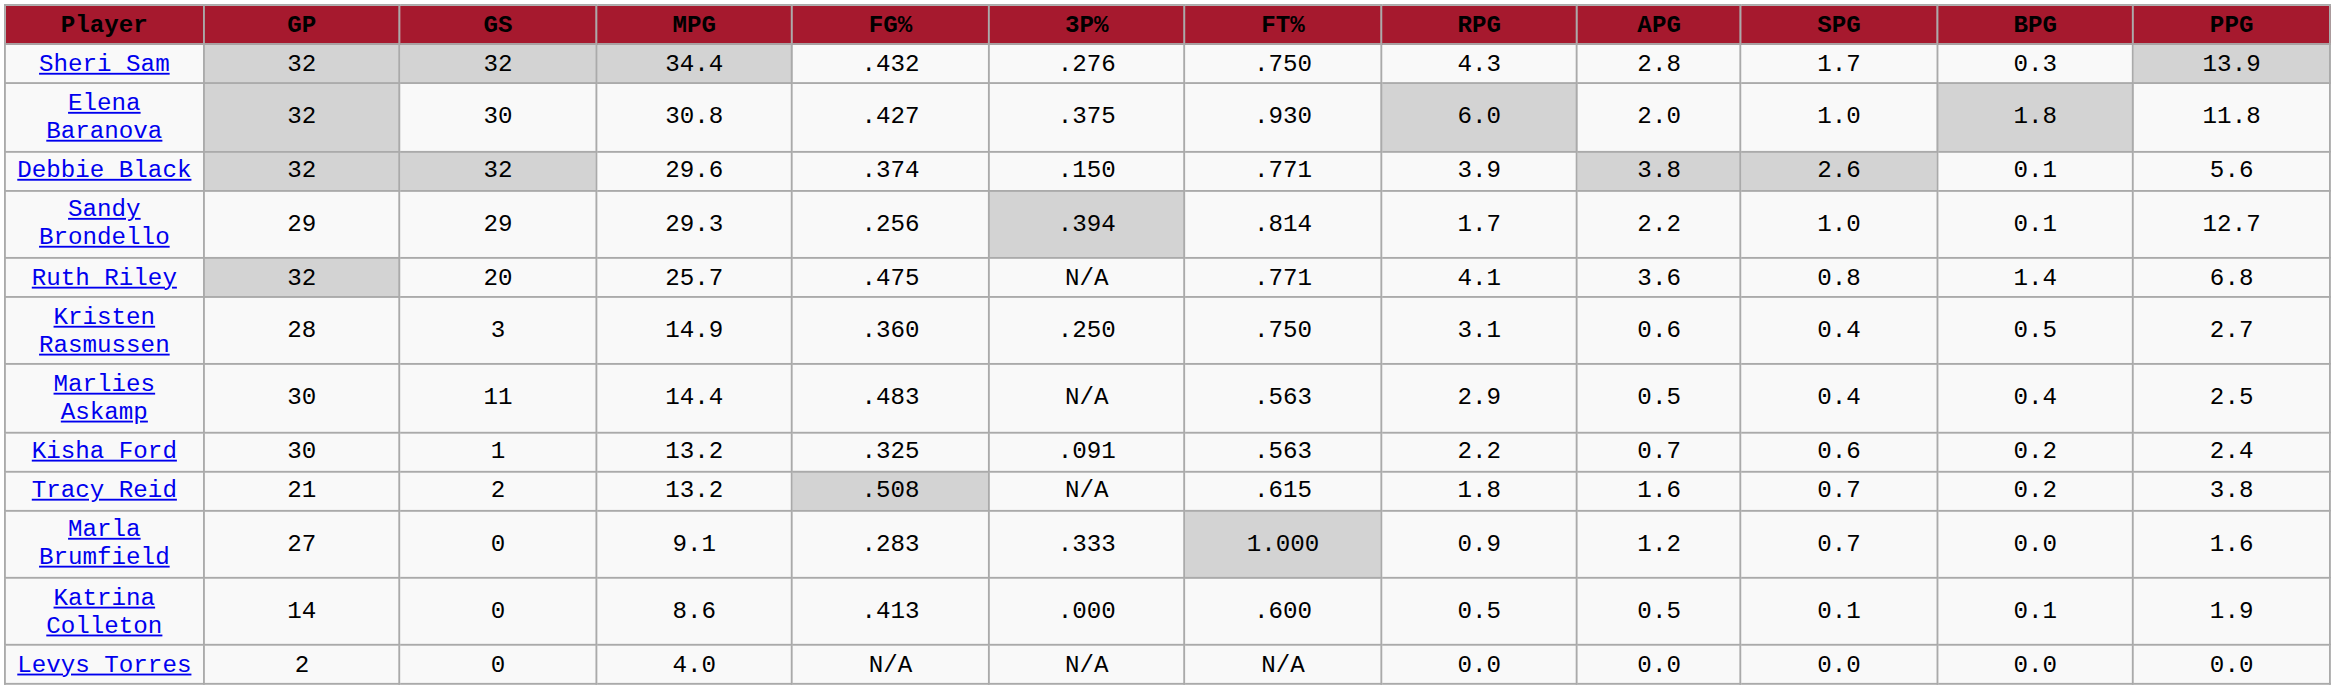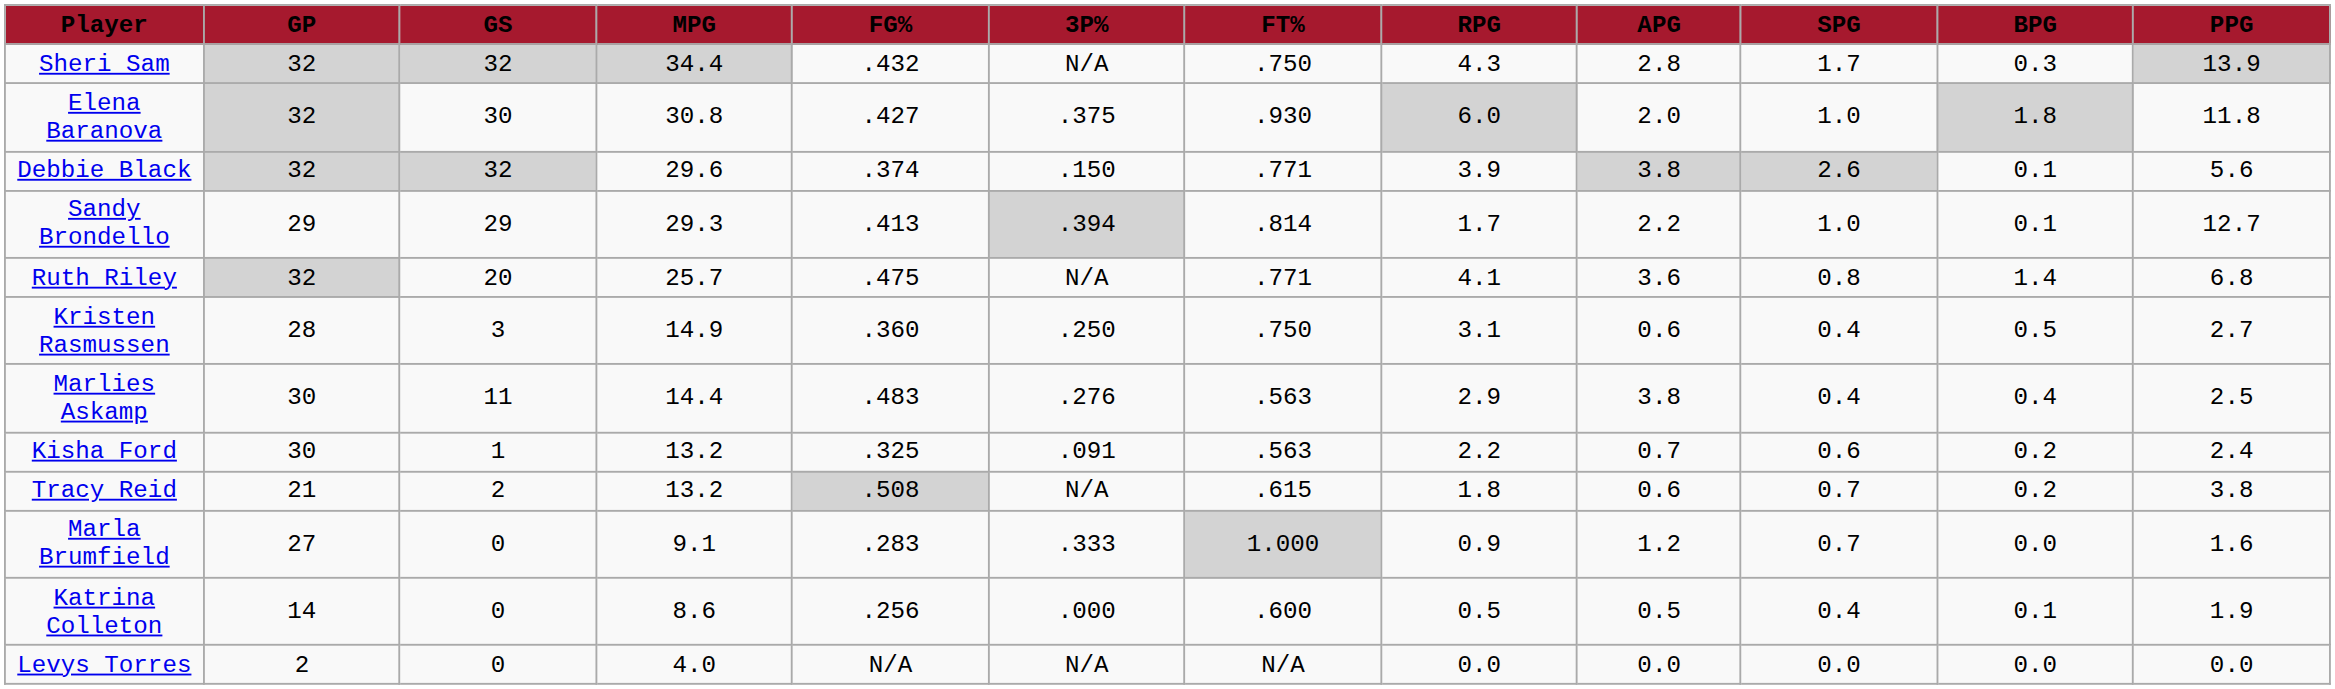 <table class="wikitable sortable" style="text-align:center;">
 <tr>
 <th style="background: #A6192E" width="6%"><span>Player</span></th>
 <th style="background: #A6192E" width="6%"><span>GP</span></th>
 <th style="background: #A6192E" width="6%"><span>GS</span></th>
 <th style="background: #A6192E" width="6%"><span>MPG</span></th>
 <th style="background: #A6192E" width="6%"><span>FG%</span></th>
 <th style="background: #A6192E" width="6%"><span>3P%</span></th>
 <th style="background: #A6192E" width="6%"><span>FT%</span></th>
 <th style="background: #A6192E" width="6%"><span>RPG</span></th>
 <th style="background: #A6192E" width="5%"><span>APG</span></th>
 <th style="background: #A6192E" width="6%"><span>SPG</span></th>
 <th style="background: #A6192E" width="6%"><span>BPG</span></th>
 <th style="background: #A6192E" width="6%"><span>PPG</span></th>
 </tr>
 <tr>
 <td><a href='#'>Sheri Sam</a></td>
 <td style="background:#D3D3D3;">32</td>
 <td style="background:#D3D3D3;">32</td>
 <td style="background:#D3D3D3;">34.4</td>
 <td>.432</td>
-<td>.276</td>
+<td>N/A</td>
 <td>.750</td>
 <td>4.3</td>
 <td>2.8</td>
 <td>1.7</td>
 <td>0.3</td>
 <td style="background:#D3D3D3;">13.9</td>
 </tr>
 <tr>
 <td><a href='#'>Elena Baranova</a></td>
 <td style="background:#D3D3D3;">32</td>
 <td>30</td>
 <td>30.8</td>
 <td>.427</td>
 <td>.375</td>
 <td>.930</td>
 <td style="background:#D3D3D3;">6.0</td>
 <td>2.0</td>
 <td>1.0</td>
 <td style="background:#D3D3D3;">1.8</td>
 <td>11.8</td>
 </tr>
 <tr>
 <td><a href='#'>Debbie Black</a></td>
 <td style="background:#D3D3D3;">32</td>
 <td style="background:#D3D3D3;">32</td>
 <td>29.6</td>
 <td>.374</td>
 <td>.150</td>
 <td>.771</td>
 <td>3.9</td>
 <td style="background:#D3D3D3;">3.8</td>
 <td style="background:#D3D3D3;">2.6</td>
 <td>0.1</td>
 <td>5.6</td>
 </tr>
 <tr>
 <td><a href='#'>Sandy Brondello</a></td>
 <td>29</td>
 <td>29</td>
 <td>29.3</td>
-<td>.256</td>
+<td>.413</td>
 <td style="background:#D3D3D3;">.394</td>
 <td>.814</td>
 <td>1.7</td>
 <td>2.2</td>
 <td>1.0</td>
 <td>0.1</td>
 <td>12.7</td>
 </tr>
 <tr>
 <td><a href='#'>Ruth Riley</a></td>
 <td style="background:#D3D3D3;">32</td>
 <td>20</td>
 <td>25.7</td>
 <td>.475</td>
 <td>N/A</td>
 <td>.771</td>
 <td>4.1</td>
 <td>3.6</td>
 <td>0.8</td>
 <td>1.4</td>
 <td>6.8</td>
 </tr>
 <tr>
 <td><a href='#'>Kristen Rasmussen</a></td>
 <td>28</td>
 <td>3</td>
 <td>14.9</td>
 <td>.360</td>
 <td>.250</td>
 <td>.750</td>
 <td>3.1</td>
 <td>0.6</td>
 <td>0.4</td>
 <td>0.5</td>
 <td>2.7</td>
 </tr>
 <tr>
 <td><a href='#'>Marlies Askamp</a></td>
 <td>30</td>
 <td>11</td>
 <td>14.4</td>
 <td>.483</td>
-<td>N/A</td>
+<td>.276</td>
 <td>.563</td>
 <td>2.9</td>
-<td>0.5</td>
+<td>3.8</td>
 <td>0.4</td>
 <td>0.4</td>
 <td>2.5</td>
 </tr>
 <tr>
 <td><a href='#'>Kisha Ford</a></td>
 <td>30</td>
 <td>1</td>
 <td>13.2</td>
 <td>.325</td>
 <td>.091</td>
 <td>.563</td>
 <td>2.2</td>
 <td>0.7</td>
 <td>0.6</td>
 <td>0.2</td>
 <td>2.4</td>
 </tr>
 <tr>
 <td><a href='#'>Tracy Reid</a></td>
 <td>21</td>
 <td>2</td>
 <td>13.2</td>
 <td style="background:#D3D3D3;">.508</td>
 <td>N/A</td>
 <td>.615</td>
 <td>1.8</td>
-<td>1.6</td>
+<td>0.6</td>
 <td>0.7</td>
 <td>0.2</td>
 <td>3.8</td>
 </tr>
 <tr>
 <td><a href='#'>Marla Brumfield</a></td>
 <td>27</td>
 <td>0</td>
 <td>9.1</td>
 <td>.283</td>
 <td>.333</td>
 <td style="background:#D3D3D3;">1.000</td>
 <td>0.9</td>
 <td>1.2</td>
 <td>0.7</td>
 <td>0.0</td>
 <td>1.6</td>
 </tr>
 <tr>
 <td><a href='#'>Katrina Colleton</a></td>
 <td>14</td>
 <td>0</td>
 <td>8.6</td>
-<td>.413</td>
+<td>.256</td>
 <td>.000</td>
 <td>.600</td>
 <td>0.5</td>
 <td>0.5</td>
-<td>0.1</td>
+<td>0.4</td>
 <td>0.1</td>
 <td>1.9</td>
 </tr>
 <tr>
 <td><a href='#'>Levys Torres</a></td>
 <td>2</td>
 <td>0</td>
 <td>4.0</td>
 <td>N/A</td>
 <td>N/A</td>
 <td>N/A</td>
 <td>0.0</td>
 <td>0.0</td>
 <td>0.0</td>
 <td>0.0</td>
 <td>0.0</td>
 </tr>
 </table>
